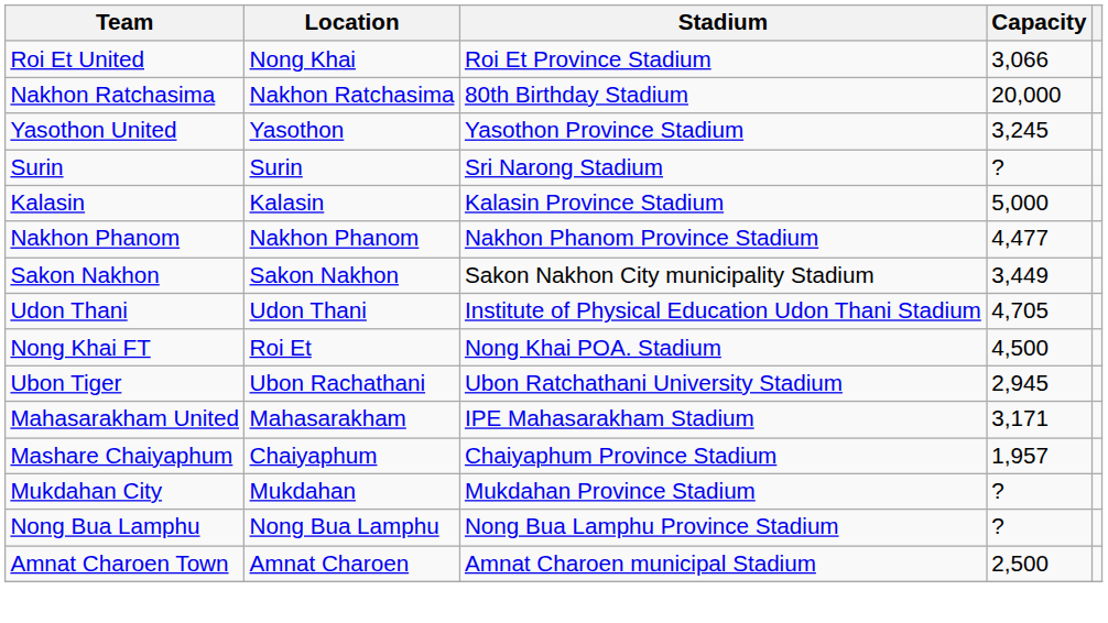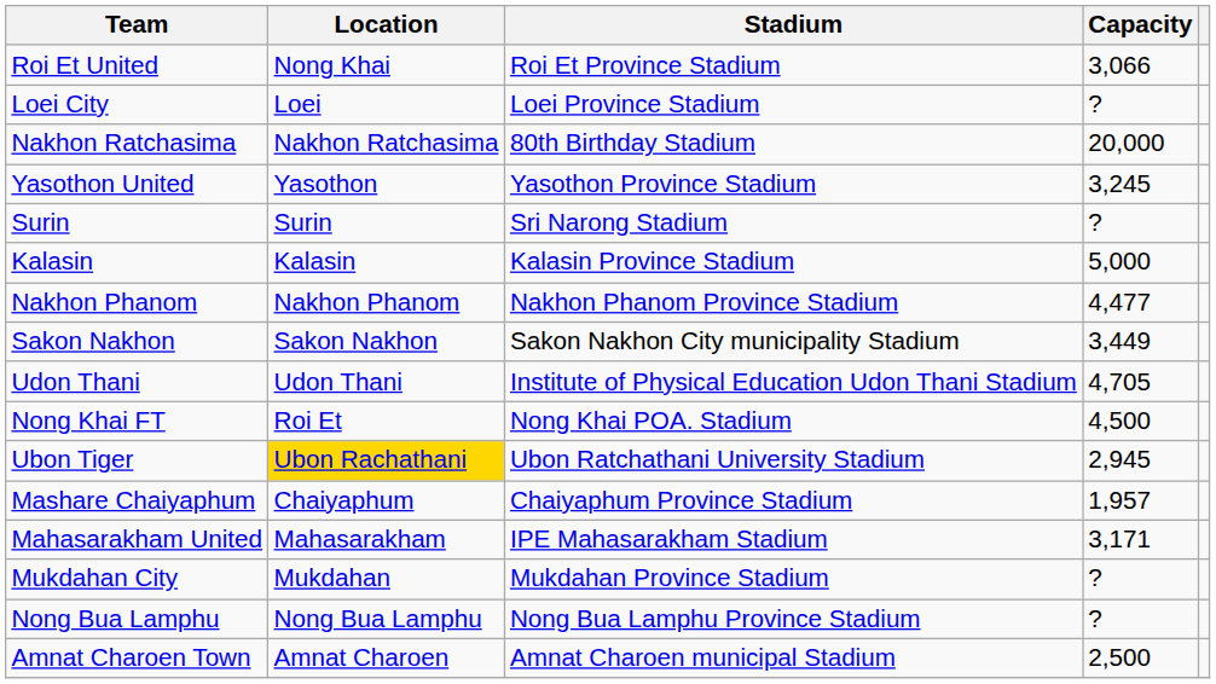 <table class="wikitable sortable">
 <tr>
 <th>Team</th>
 <th>Location</th>
 <th>Stadium</th>
 <th>Capacity</th>
 <th class="unsortable"></th>
 </tr>
 <tr>
 <td><a href='#'>Roi Et United</a></td>
 <td><a href='#'>Nong Khai</a></td>
 <td><a href='#'>Roi Et Province Stadium</a></td>
 <td>3,066</td>
+<td></td>
+</tr>
+<tr>
+<td><a href='#'>Loei City</a></td>
+<td><a href='#'>Loei</a></td>
+<td><a href='#'>Loei Province Stadium</a></td>
+<td>?</td>
 <td></td>
 </tr>
 <tr>
 <td><a href='#'>Nakhon Ratchasima</a></td>
 <td><a href='#'>Nakhon Ratchasima</a></td>
 <td><a href='#'>80th Birthday Stadium</a></td>
 <td>20,000</td>
 <td></td>
 </tr>
 <tr>
 <td><a href='#'>Yasothon United</a></td>
 <td><a href='#'>Yasothon</a></td>
 <td><a href='#'>Yasothon Province Stadium</a></td>
 <td>3,245</td>
 <td></td>
 </tr>
 <tr>
 <td><a href='#'>Surin</a></td>
 <td><a href='#'>Surin</a></td>
 <td><a href='#'>Sri Narong Stadium</a></td>
 <td>?</td>
 <td></td>
 </tr>
 <tr>
 <td><a href='#'>Kalasin</a></td>
 <td><a href='#'>Kalasin</a></td>
 <td><a href='#'>Kalasin Province Stadium</a></td>
 <td>5,000</td>
 <td></td>
 </tr>
 <tr>
 <td><a href='#'>Nakhon Phanom</a></td>
 <td><a href='#'>Nakhon Phanom</a></td>
 <td><a href='#'>Nakhon Phanom Province Stadium</a></td>
 <td>4,477</td>
 <td></td>
 </tr>
 <tr>
 <td><a href='#'>Sakon Nakhon</a></td>
 <td><a href='#'>Sakon Nakhon</a></td>
 <td>Sakon Nakhon City municipality Stadium</td>
 <td>3,449</td>
 <td></td>
 </tr>
 <tr>
 <td><a href='#'>Udon Thani</a></td>
 <td><a href='#'>Udon Thani</a></td>
 <td><a href='#'>Institute of Physical Education Udon Thani Stadium</a></td>
 <td>4,705</td>
 <td></td>
 </tr>
 <tr>
 <td><a href='#'>Nong Khai FT</a></td>
 <td><a href='#'>Roi Et</a></td>
 <td><a href='#'>Nong Khai POA. Stadium</a></td>
 <td>4,500</td>
 <td></td>
 </tr>
 <tr>
 <td><a href='#'>Ubon Tiger</a></td>
-<td><a href='#'>Ubon Rachathani</a></td>
+<td style="background: gold;"><a href='#'>Ubon Rachathani</a></td>
 <td><a href='#'>Ubon Ratchathani University Stadium</a></td>
 <td>2,945</td>
+<td></td>
+</tr>
+<tr>
+<td><a href='#'>Mashare Chaiyaphum</a></td>
+<td><a href='#'>Chaiyaphum</a></td>
+<td><a href='#'>Chaiyaphum Province Stadium</a></td>
+<td>1,957</td>
 <td></td>
 </tr>
 <tr>
 <td><a href='#'>Mahasarakham United</a></td>
 <td><a href='#'>Mahasarakham</a></td>
 <td><a href='#'>IPE Mahasarakham Stadium</a></td>
 <td>3,171</td>
-<td></td>
-</tr>
-<tr>
-<td><a href='#'>Mashare Chaiyaphum</a></td>
-<td><a href='#'>Chaiyaphum</a></td>
-<td><a href='#'>Chaiyaphum Province Stadium</a></td>
-<td>1,957</td>
 <td></td>
 </tr>
 <tr>
 <td><a href='#'>Mukdahan City</a></td>
 <td><a href='#'>Mukdahan</a></td>
 <td><a href='#'>Mukdahan Province Stadium</a></td>
 <td>?</td>
 <td></td>
 </tr>
 <tr>
 <td><a href='#'>Nong Bua Lamphu</a></td>
 <td><a href='#'>Nong Bua Lamphu</a></td>
 <td><a href='#'>Nong Bua Lamphu Province Stadium</a></td>
 <td>?</td>
 <td></td>
 </tr>
 <tr>
 <td><a href='#'>Amnat Charoen Town</a></td>
 <td><a href='#'>Amnat Charoen</a></td>
 <td><a href='#'>Amnat Charoen municipal Stadium</a></td>
 <td>2,500</td>
 <td></td>
 </tr>
 <tr>
 </tr>
 </table>
